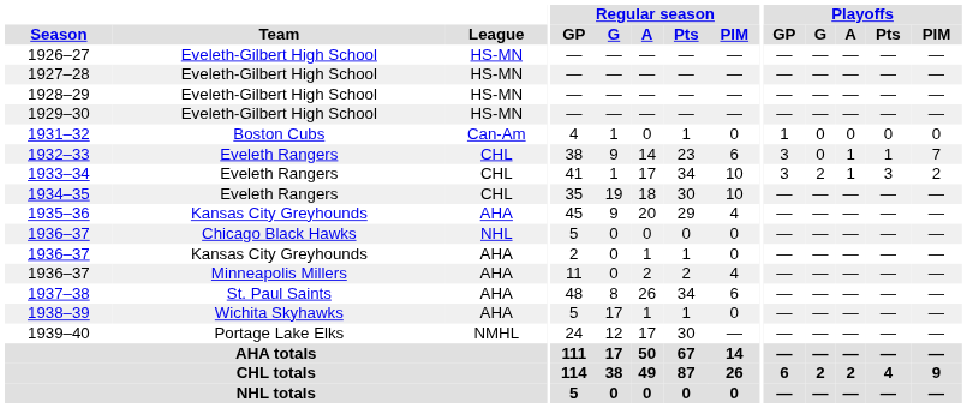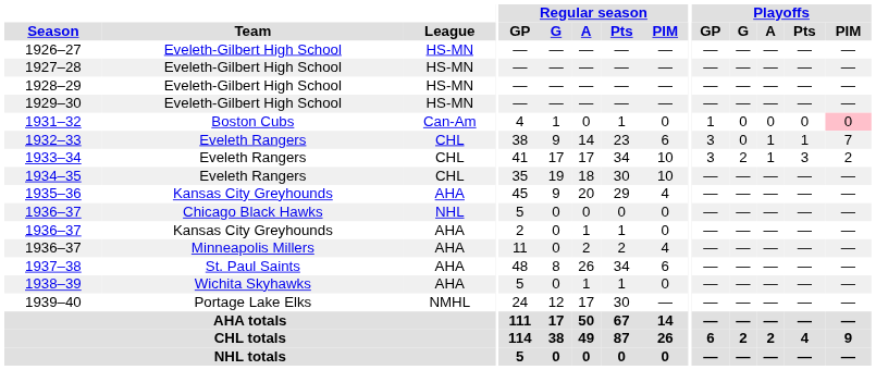 <table border="0" cellpadding="1" cellspacing="0" style="text-align:center; width:60em">
 <tr bgcolor="#e0e0e0">
 <th colspan="3" bgcolor="#ffffff"></th>
 <th rowspan="100" bgcolor="#ffffff"></th>
 <th colspan="5"><a href='#'>Regular season</a></th>
 <th rowspan="100" bgcolor="#ffffff"></th>
 <th colspan="5"><a href='#'>Playoffs</a></th>
 </tr>
 <tr bgcolor="#e0e0e0">
 <th><a href='#'>Season</a></th>
 <th>Team</th>
 <th>League</th>
 <th>GP</th>
 <th><a href='#'>G</a></th>
 <th><a href='#'>A</a></th>
 <th><a href='#'>Pts</a></th>
 <th><a href='#'>PIM</a></th>
 <th>GP</th>
 <th>G</th>
 <th>A</th>
 <th>Pts</th>
 <th>PIM</th>
 </tr>
 <tr>
 <td>1926–27</td>
 <td><a href='#'>Eveleth-Gilbert High School</a></td>
 <td><a href='#'>HS-MN</a></td>
 <td>—</td>
 <td>—</td>
 <td>—</td>
 <td>—</td>
 <td>—</td>
 <td>—</td>
 <td>—</td>
 <td>—</td>
 <td>—</td>
 <td>—</td>
 </tr>
 <tr bgcolor="#f0f0f0">
 <td>1927–28</td>
 <td>Eveleth-Gilbert High School</td>
 <td>HS-MN</td>
 <td>—</td>
 <td>—</td>
 <td>—</td>
 <td>—</td>
 <td>—</td>
 <td>—</td>
 <td>—</td>
 <td>—</td>
 <td>—</td>
 <td>—</td>
 </tr>
 <tr>
 <td>1928–29</td>
 <td>Eveleth-Gilbert High School</td>
 <td>HS-MN</td>
 <td>—</td>
 <td>—</td>
 <td>—</td>
 <td>—</td>
 <td>—</td>
 <td>—</td>
 <td>—</td>
 <td>—</td>
 <td>—</td>
 <td>—</td>
 </tr>
 <tr bgcolor="#f0f0f0">
 <td>1929–30</td>
 <td>Eveleth-Gilbert High School</td>
 <td>HS-MN</td>
 <td>—</td>
 <td>—</td>
 <td>—</td>
 <td>—</td>
 <td>—</td>
 <td>—</td>
 <td>—</td>
 <td>—</td>
 <td>—</td>
 <td>—</td>
 </tr>
 <tr>
 <td><a href='#'>1931–32</a></td>
 <td><a href='#'>Boston Cubs</a></td>
 <td><a href='#'>Can-Am</a></td>
 <td>4</td>
 <td>1</td>
 <td>0</td>
 <td>1</td>
 <td>0</td>
 <td>1</td>
 <td>0</td>
 <td>0</td>
 <td>0</td>
-<td>0</td>
+<td style="background: pink;">0</td>
 </tr>
 <tr bgcolor="#f0f0f0">
 <td><a href='#'>1932–33</a></td>
 <td><a href='#'>Eveleth Rangers</a></td>
 <td><a href='#'>CHL</a></td>
 <td>38</td>
 <td>9</td>
 <td>14</td>
 <td>23</td>
 <td>6</td>
 <td>3</td>
 <td>0</td>
 <td>1</td>
 <td>1</td>
 <td>7</td>
 </tr>
 <tr>
 <td><a href='#'>1933–34</a></td>
 <td>Eveleth Rangers</td>
 <td>CHL</td>
 <td>41</td>
-<td>1</td>
+<td>17</td>
 <td>17</td>
 <td>34</td>
 <td>10</td>
 <td>3</td>
 <td>2</td>
 <td>1</td>
 <td>3</td>
 <td>2</td>
 </tr>
 <tr bgcolor="#f0f0f0">
 <td><a href='#'>1934–35</a></td>
 <td>Eveleth Rangers</td>
 <td>CHL</td>
 <td>35</td>
 <td>19</td>
 <td>18</td>
 <td>30</td>
 <td>10</td>
 <td>—</td>
 <td>—</td>
 <td>—</td>
 <td>—</td>
 <td>—</td>
 </tr>
 <tr>
 <td><a href='#'>1935–36</a></td>
 <td><a href='#'>Kansas City Greyhounds</a></td>
 <td><a href='#'>AHA</a></td>
 <td>45</td>
 <td>9</td>
 <td>20</td>
 <td>29</td>
 <td>4</td>
 <td>—</td>
 <td>—</td>
 <td>—</td>
 <td>—</td>
 <td>—</td>
 </tr>
 <tr bgcolor="#f0f0f0">
 <td><a href='#'>1936–37</a></td>
 <td><a href='#'>Chicago Black Hawks</a></td>
 <td><a href='#'>NHL</a></td>
 <td>5</td>
 <td>0</td>
 <td>0</td>
 <td>0</td>
 <td>0</td>
 <td>—</td>
 <td>—</td>
 <td>—</td>
 <td>—</td>
 <td>—</td>
 </tr>
 <tr>
 <td><a href='#'>1936–37</a></td>
 <td>Kansas City Greyhounds</td>
 <td>AHA</td>
 <td>2</td>
 <td>0</td>
 <td>1</td>
 <td>1</td>
 <td>0</td>
 <td>—</td>
 <td>—</td>
 <td>—</td>
 <td>—</td>
 <td>—</td>
 </tr>
 <tr bgcolor="#f0f0f0">
 <td>1936–37</td>
 <td><a href='#'>Minneapolis Millers</a></td>
 <td>AHA</td>
 <td>11</td>
 <td>0</td>
 <td>2</td>
 <td>2</td>
 <td>4</td>
 <td>—</td>
 <td>—</td>
 <td>—</td>
 <td>—</td>
 <td>—</td>
 </tr>
 <tr>
 <td><a href='#'>1937–38</a></td>
 <td><a href='#'>St. Paul Saints</a></td>
 <td>AHA</td>
 <td>48</td>
 <td>8</td>
 <td>26</td>
 <td>34</td>
 <td>6</td>
 <td>—</td>
 <td>—</td>
 <td>—</td>
 <td>—</td>
 <td>—</td>
 </tr>
 <tr bgcolor="#f0f0f0">
 <td><a href='#'>1938–39</a></td>
 <td><a href='#'>Wichita Skyhawks</a></td>
 <td>AHA</td>
 <td>5</td>
-<td>17</td>
+<td>0</td>
 <td>1</td>
 <td>1</td>
 <td>0</td>
 <td>—</td>
 <td>—</td>
 <td>—</td>
 <td>—</td>
 <td>—</td>
 </tr>
 <tr>
 <td>1939–40</td>
 <td>Portage Lake Elks</td>
 <td>NMHL</td>
 <td>24</td>
 <td>12</td>
 <td>17</td>
 <td>30</td>
 <td>—</td>
 <td>—</td>
 <td>—</td>
 <td>—</td>
 <td>—</td>
 <td>—</td>
 </tr>
 <tr bgcolor="#e0e0e0">
 <th colspan="3">AHA totals</th>
 <th>111</th>
 <th>17</th>
 <th>50</th>
 <th>67</th>
 <th>14</th>
 <th>—</th>
 <th>—</th>
 <th>—</th>
 <th>—</th>
 <th>—</th>
 </tr>
 <tr bgcolor="#e0e0e0">
 <th colspan="3">CHL totals</th>
 <th>114</th>
 <th>38</th>
 <th>49</th>
 <th>87</th>
 <th>26</th>
 <th>6</th>
 <th>2</th>
 <th>2</th>
 <th>4</th>
 <th>9</th>
 </tr>
 <tr bgcolor="#e0e0e0">
 <th colspan="3">NHL totals</th>
 <th>5</th>
 <th>0</th>
 <th>0</th>
 <th>0</th>
 <th>0</th>
 <th>—</th>
 <th>—</th>
 <th>—</th>
 <th>—</th>
 <th>—</th>
 </tr>
 </table>
